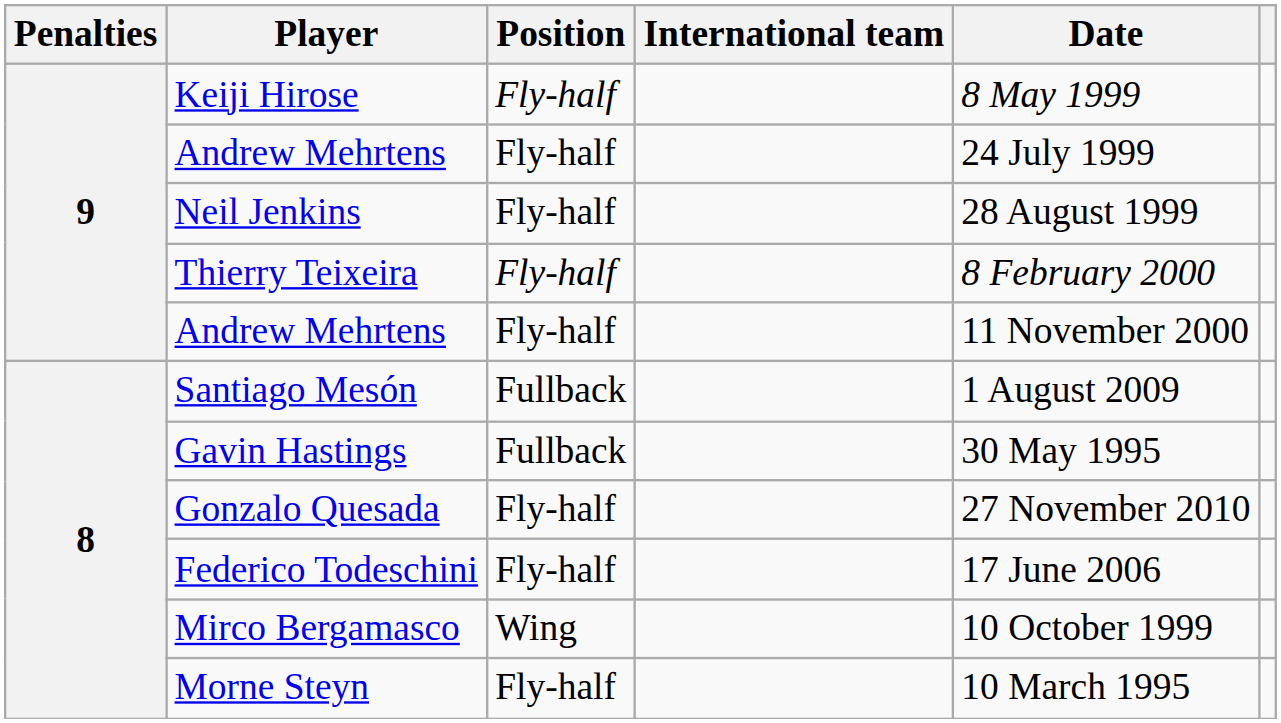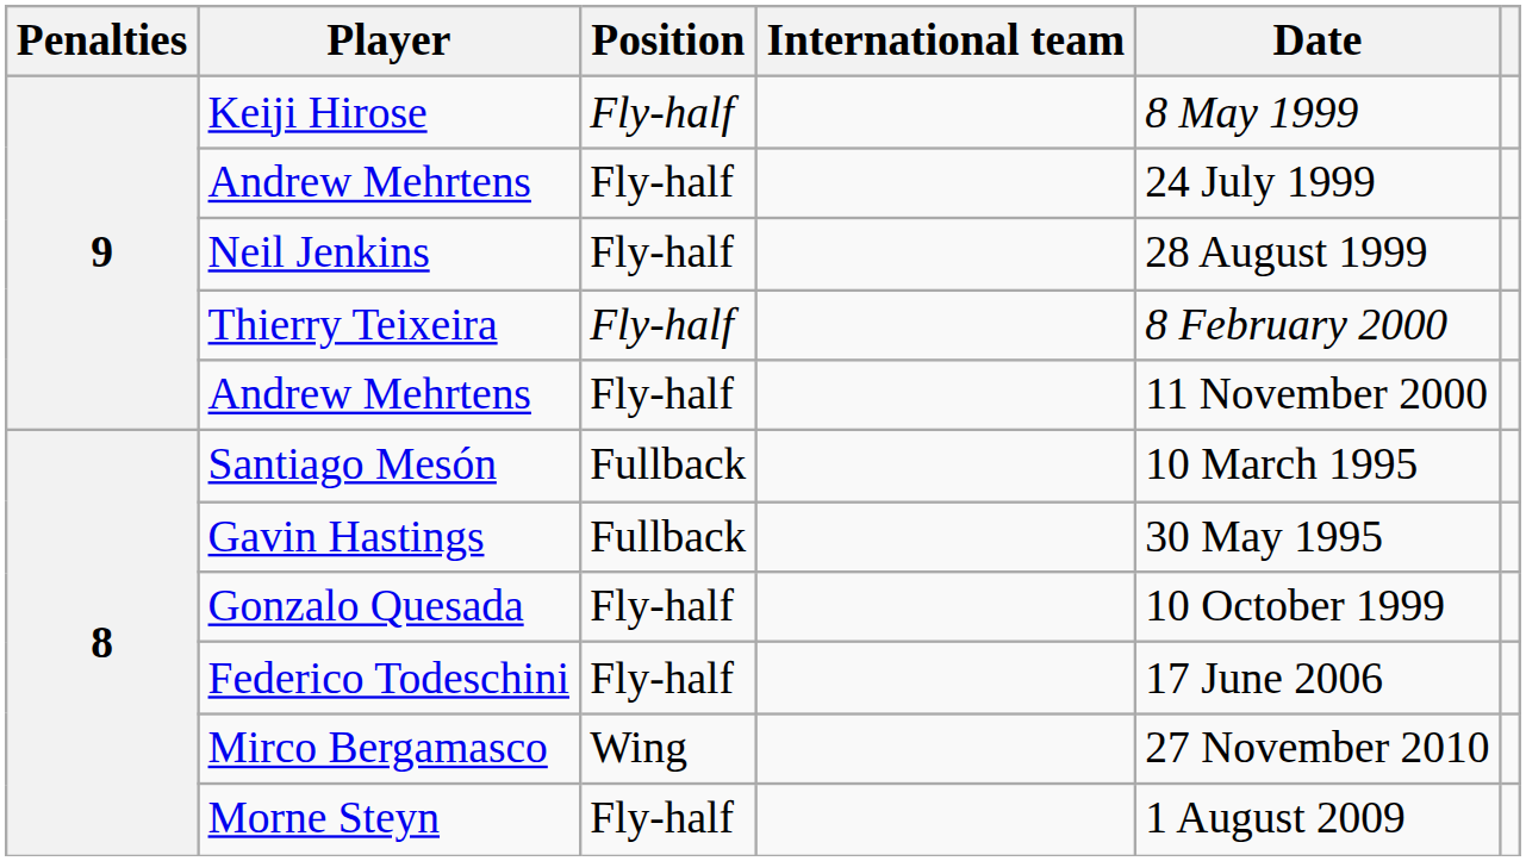 <table class="wikitable sortable">
 <tr>
 <th>Penalties</th>
 <th>Player</th>
 <th>Position</th>
 <th>International team</th>
 <th>Date</th>
 <th></th>
 </tr>
 <tr>
 <th rowspan=5>9</th>
 <td><a href='#'>Keiji Hirose</a></td>
 <td><em>Fly-half</em></td>
 <td><em></em></td>
 <td><em>8 May 1999</em></td>
 <td><em></em></td>
 </tr>
 <tr>
 <td><a href='#'>Andrew Mehrtens</a></td>
 <td>Fly-half</td>
 <td></td>
 <td>24 July 1999</td>
 <td></td>
 </tr>
 <tr>
 <td><a href='#'>Neil Jenkins</a></td>
 <td>Fly-half</td>
 <td></td>
 <td>28 August 1999</td>
 <td></td>
 </tr>
 <tr>
 <td><a href='#'>Thierry Teixeira</a></td>
 <td><em>Fly-half</em></td>
 <td><em></em></td>
 <td><em>8 February 2000</em></td>
 <td><em></em></td>
 </tr>
 <tr>
 <td><a href='#'>Andrew Mehrtens</a></td>
 <td>Fly-half</td>
 <td></td>
 <td>11 November 2000</td>
 <td></td>
 </tr>
 <tr>
 <th rowspan=6>8</th>
 <td><a href='#'>Santiago Mesón</a></td>
 <td>Fullback</td>
 <td></td>
-<td>1 August 2009</td>
+<td>10 March 1995</td>
 <td></td>
 </tr>
 <tr>
 <td><a href='#'>Gavin Hastings</a></td>
 <td>Fullback</td>
 <td></td>
 <td>30 May 1995</td>
 <td></td>
 </tr>
 <tr>
 <td><a href='#'>Gonzalo Quesada</a></td>
 <td>Fly-half</td>
 <td></td>
-<td>27 November 2010</td>
+<td>10 October 1999</td>
 <td></td>
 </tr>
 <tr>
 <td><a href='#'>Federico Todeschini</a></td>
 <td>Fly-half</td>
 <td></td>
 <td>17 June 2006</td>
 <td></td>
 </tr>
 <tr>
 <td><a href='#'>Mirco Bergamasco</a></td>
 <td>Wing</td>
 <td></td>
-<td>10 October 1999</td>
+<td>27 November 2010</td>
 <td></td>
 </tr>
 <tr>
 <td><a href='#'>Morne Steyn</a></td>
 <td>Fly-half</td>
 <td></td>
-<td>10 March 1995</td>
+<td>1 August 2009</td>
 <td></td>
 </tr>
 </table>
